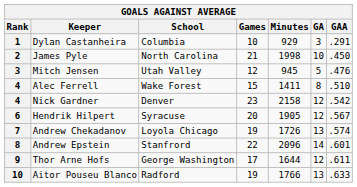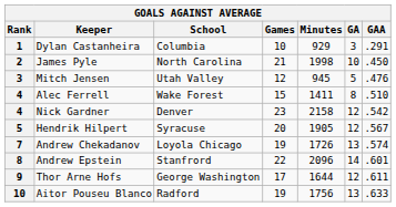 <table class="wikitable">
 <tr>
 <th colspan=7>GOALS AGAINST AVERAGE</th>
 </tr>
 <tr>
 <th>Rank</th>
 <th>Keeper</th>
 <th>School</th>
 <th>Games</th>
 <th>Minutes</th>
 <th>GA</th>
 <th>GAA</th>
 </tr>
 <tr>
 <th>1</th>
 <td>Dylan Castanheira</td>
 <td>Columbia</td>
 <td style="text-align:center;">10</td>
 <td style="text-align:center;">929</td>
 <td style="text-align:center;">3</td>
 <td style="text-align:center;">.291</td>
 </tr>
 <tr>
 <th>2</th>
 <td>James Pyle</td>
 <td>North Carolina</td>
 <td style="text-align:center;">21</td>
 <td style="text-align:center;">1998</td>
 <td style="text-align:center;">10</td>
 <td style="text-align:center;">.450</td>
 </tr>
 <tr>
 <th>3</th>
 <td>Mitch Jensen</td>
 <td>Utah Valley</td>
 <td style="text-align:center;">12</td>
 <td style="text-align:center;">945</td>
 <td style="text-align:center;">5</td>
 <td style="text-align:center;">.476</td>
 </tr>
 <tr>
 <th>4</th>
 <td>Alec Ferrell</td>
 <td>Wake Forest</td>
 <td style="text-align:center;">15</td>
 <td style="text-align:center;">1411</td>
 <td style="text-align:center;">8</td>
 <td style="text-align:center;">.510</td>
 </tr>
 <tr>
 <th>4</th>
 <td>Nick Gardner</td>
 <td>Denver</td>
 <td style="text-align:center;">23</td>
 <td style="text-align:center;">2158</td>
 <td style="text-align:center;">12</td>
 <td style="text-align:center;">.542</td>
 </tr>
 <tr>
-<th>6</th>
+<th>5</th>
 <td>Hendrik Hilpert</td>
 <td>Syracuse</td>
 <td style="text-align:center;">20</td>
 <td style="text-align:center;">1905</td>
 <td style="text-align:center;">12</td>
 <td style="text-align:center;">.567</td>
 </tr>
 <tr>
 <th>7</th>
 <td>Andrew Chekadanov</td>
 <td>Loyola Chicago</td>
 <td style="text-align:center;">19</td>
 <td style="text-align:center;">1726</td>
 <td style="text-align:center;">13</td>
 <td style="text-align:center;">.574</td>
 </tr>
 <tr>
 <th>8</th>
 <td>Andrew Epstein</td>
 <td>Stanfrord</td>
 <td style="text-align:center;">22</td>
 <td style="text-align:center;">2096</td>
 <td style="text-align:center;">14</td>
 <td style="text-align:center;">.601</td>
 </tr>
 <tr>
 <th>9</th>
 <td>Thor Arne Hofs</td>
 <td>George Washington</td>
 <td style="text-align:center;">17</td>
 <td style="text-align:center;">1644</td>
 <td style="text-align:center;">12</td>
 <td style="text-align:center;">.611</td>
 </tr>
 <tr>
 <th>10</th>
 <td>Aitor Pouseu Blanco</td>
 <td>Radford</td>
 <td style="text-align:center;">19</td>
-<td style="text-align:center;">1766</td>
+<td style="text-align:center;">1756</td>
 <td style="text-align:center;">13</td>
 <td style="text-align:center;">.633</td>
 </tr>
 </table>
